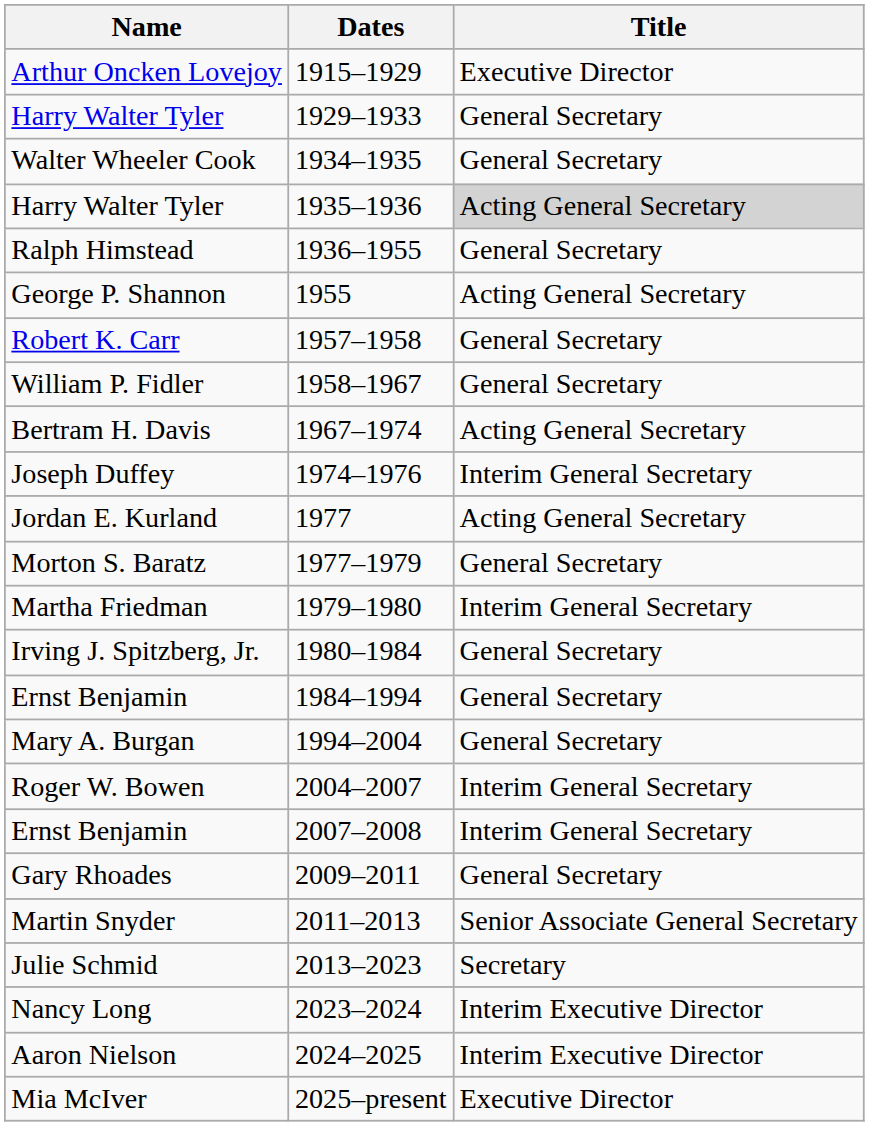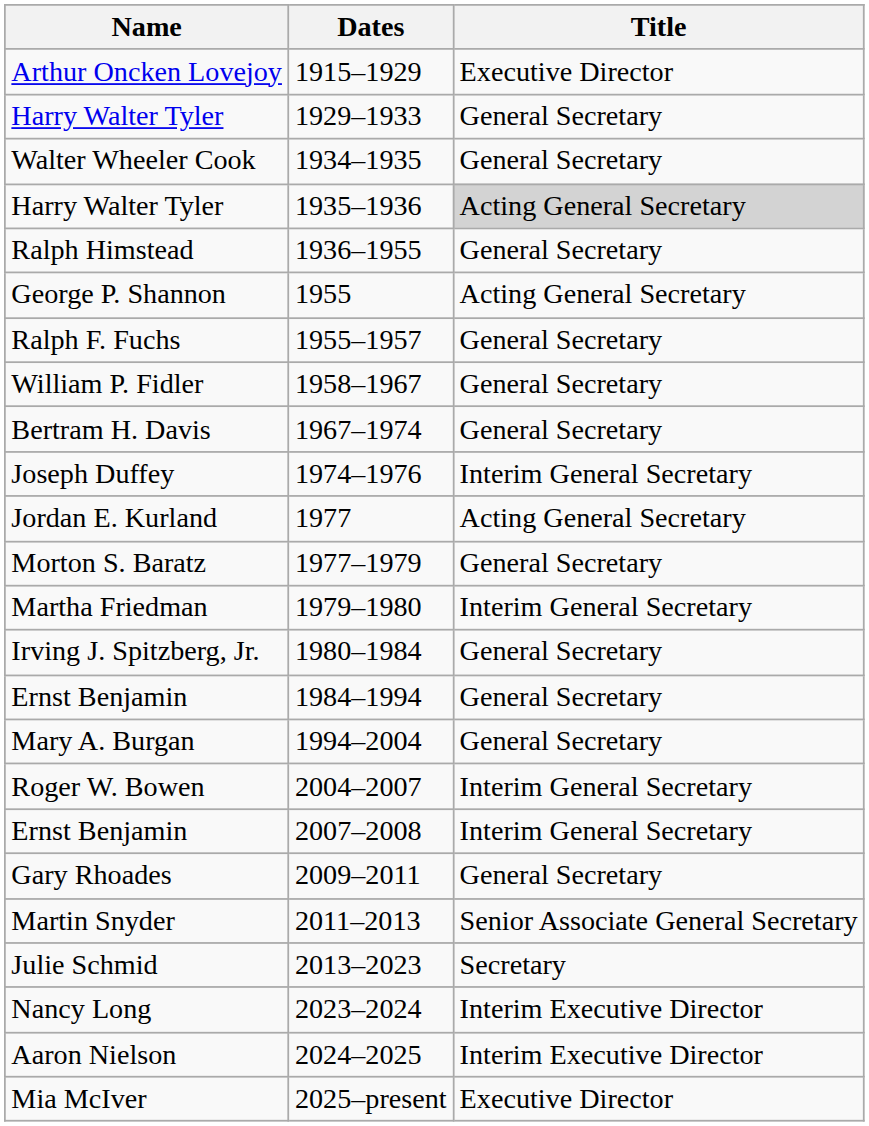 <table class="wikitable">
 <tr>
 <th>Name</th>
 <th>Dates</th>
 <th>Title</th>
 </tr>
 <tr>
 <td><a href='#'>Arthur Oncken Lovejoy</a></td>
 <td>1915–1929</td>
 <td>Executive Director</td>
 </tr>
 <tr>
 <td><a href='#'>Harry Walter Tyler</a></td>
 <td>1929–1933</td>
 <td>General Secretary</td>
 </tr>
 <tr>
 <td>Walter Wheeler Cook</td>
 <td>1934–1935</td>
 <td>General Secretary</td>
 </tr>
 <tr>
 <td>Harry Walter Tyler</td>
 <td>1935–1936</td>
 <td style="background: lightgrey;">Acting General Secretary</td>
 </tr>
 <tr>
 <td>Ralph Himstead</td>
 <td>1936–1955</td>
 <td>General Secretary</td>
 </tr>
 <tr>
 <td>George P. Shannon</td>
 <td>1955</td>
 <td>Acting General Secretary</td>
 </tr>
 <tr>
-<td><a href='#'>Robert K. Carr</a></td>
-<td>1957–1958</td>
+<td>Ralph F. Fuchs</td>
+<td>1955–1957</td>
 <td>General Secretary</td>
 </tr>
 <tr>
 <td>William P. Fidler</td>
 <td>1958–1967</td>
 <td>General Secretary</td>
 </tr>
 <tr>
 <td>Bertram H. Davis</td>
 <td>1967–1974</td>
-<td>Acting General Secretary</td>
+<td>General Secretary</td>
 </tr>
 <tr>
 <td>Joseph Duffey</td>
 <td>1974–1976</td>
 <td>Interim General Secretary</td>
 </tr>
 <tr>
 <td>Jordan E. Kurland</td>
 <td>1977</td>
 <td>Acting General Secretary</td>
 </tr>
 <tr>
 <td>Morton S. Baratz</td>
 <td>1977–1979</td>
 <td>General Secretary</td>
 </tr>
 <tr>
 <td>Martha Friedman</td>
 <td>1979–1980</td>
 <td>Interim General Secretary</td>
 </tr>
 <tr>
 <td>Irving J. Spitzberg, Jr.</td>
 <td>1980–1984</td>
 <td>General Secretary</td>
 </tr>
 <tr>
 <td>Ernst Benjamin</td>
 <td>1984–1994</td>
 <td>General Secretary</td>
 </tr>
 <tr>
 <td>Mary A. Burgan</td>
 <td>1994–2004</td>
 <td>General Secretary</td>
 </tr>
 <tr>
 <td>Roger W. Bowen</td>
 <td>2004–2007</td>
 <td>Interim General Secretary</td>
 </tr>
 <tr>
 <td>Ernst Benjamin</td>
 <td>2007–2008</td>
 <td>Interim General Secretary</td>
 </tr>
 <tr>
 <td>Gary Rhoades</td>
 <td>2009–2011</td>
 <td>General Secretary</td>
 </tr>
 <tr>
 <td>Martin Snyder</td>
 <td>2011–2013</td>
 <td>Senior Associate General Secretary</td>
 </tr>
 <tr>
 <td>Julie Schmid</td>
 <td>2013–2023</td>
 <td>Secretary</td>
 </tr>
 <tr>
 <td>Nancy Long</td>
 <td>2023–2024</td>
 <td>Interim Executive Director</td>
 </tr>
 <tr>
 <td>Aaron Nielson</td>
 <td>2024–2025</td>
 <td>Interim Executive Director</td>
 </tr>
 <tr>
 <td>Mia McIver</td>
 <td>2025–present</td>
 <td>Executive Director</td>
 </tr>
 </table>
